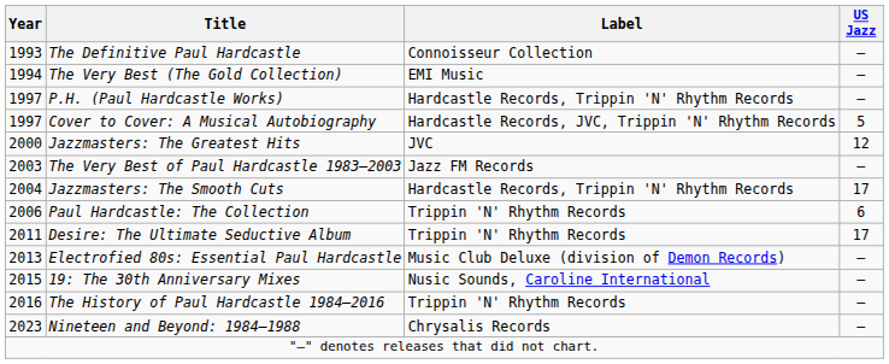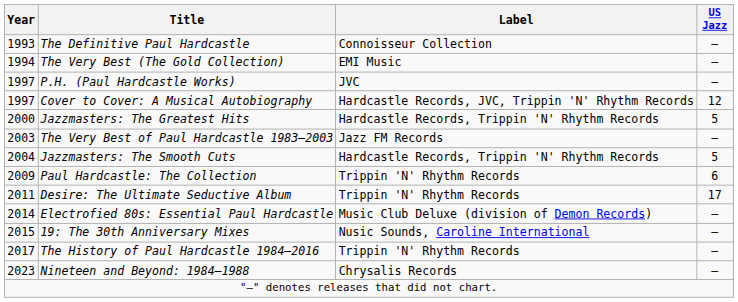 <table class="wikitable">
 <tr>
 <th>Year</th>
 <th>Title</th>
 <th>Label</th>
 <th style="width:3em;font-size:90%;"><a href='#'>US Jazz</a><br></th>
 </tr>
 <tr>
 <td align="left">1993</td>
 <td><em>The Definitive Paul Hardcastle</em></td>
 <td>Connoisseur Collection</td>
 <td align="center">—</td>
 </tr>
 <tr>
 <td align="left">1994</td>
 <td><em>The Very Best (The Gold Collection)</em></td>
 <td>EMI Music</td>
 <td align="center">—</td>
 </tr>
 <tr>
 <td align="left">1997</td>
 <td><em>P.H. (Paul Hardcastle Works)</em></td>
-<td>Hardcastle Records, Trippin 'N' Rhythm Records</td>
+<td>JVC</td>
 <td align="center">—</td>
 </tr>
 <tr>
 <td align="left">1997</td>
 <td><em>Cover to Cover: A Musical Autobiography</em></td>
 <td>Hardcastle Records, JVC, Trippin 'N' Rhythm Records</td>
-<td align="center">5</td>
+<td align="center">12</td>
 </tr>
 <tr>
 <td align="left">2000</td>
 <td><em>Jazzmasters: The Greatest Hits</em></td>
-<td>JVC</td>
-<td align="center">12</td>
+<td>Hardcastle Records, Trippin 'N' Rhythm Records</td>
+<td align="center">5</td>
 </tr>
 <tr>
 <td align="left">2003</td>
 <td><em>The Very Best of Paul Hardcastle 1983–2003</em></td>
 <td>Jazz FM Records</td>
 <td align="center">—</td>
 </tr>
 <tr>
 <td align="left">2004</td>
 <td><em>Jazzmasters: The Smooth Cuts</em></td>
 <td>Hardcastle Records, Trippin 'N' Rhythm Records</td>
-<td align="center">17</td>
+<td align="center">5</td>
 </tr>
 <tr>
-<td align="left">2006</td>
+<td align="left">2009</td>
 <td><em>Paul Hardcastle: The Collection</em></td>
 <td>Trippin 'N' Rhythm Records</td>
 <td align="center">6</td>
 </tr>
 <tr>
 <td align="left">2011</td>
 <td><em>Desire: The Ultimate Seductive Album</em></td>
 <td>Trippin 'N' Rhythm Records</td>
 <td align="center">17</td>
 </tr>
 <tr>
-<td align="left">2013</td>
+<td align="left">2014</td>
 <td><em>Electrofied 80s: Essential Paul Hardcastle</em></td>
 <td>Music Club Deluxe (division of <a href='#'>Demon Records</a>)</td>
 <td align="center">—</td>
 </tr>
 <tr>
 <td align="left">2015</td>
 <td><em>19: The 30th Anniversary Mixes</em></td>
 <td>Nusic Sounds, <a href='#'>Caroline International</a></td>
 <td align="center">—</td>
 </tr>
 <tr>
-<td align="left">2016</td>
+<td align="left">2017</td>
 <td><em>The History of Paul Hardcastle 1984–2016</em></td>
 <td>Trippin 'N' Rhythm Records</td>
 <td align="center">—</td>
 </tr>
 <tr>
 <td align="left">2023</td>
 <td><em>Nineteen and Beyond: 1984–1988</em></td>
 <td>Chrysalis Records</td>
 <td align="center">—</td>
 </tr>
 <tr>
 <td colspan="8" style="text-align:center; font-size:9pt;">"—" denotes releases that did not chart.</td>
 </tr>
 </table>
